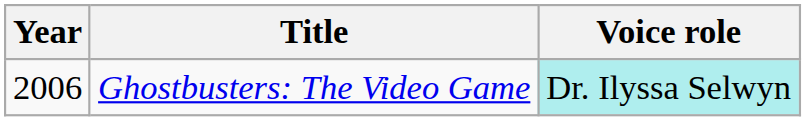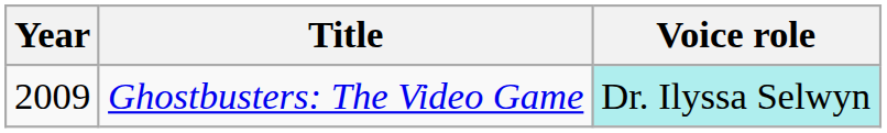 <table class="wikitable">
 <tr>
 <th>Year</th>
 <th>Title</th>
 <th>Voice role</th>
 </tr>
 <tr>
-<td>2006</td>
+<td>2009</td>
 <td><em><a href='#'>Ghostbusters: The Video Game</a></em></td>
 <td style="background: paleturquoise;">Dr. Ilyssa Selwyn</td>
 </tr>
 </table>
